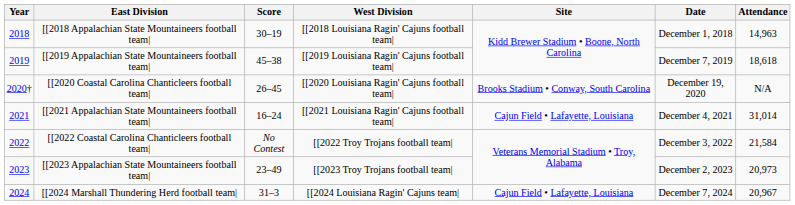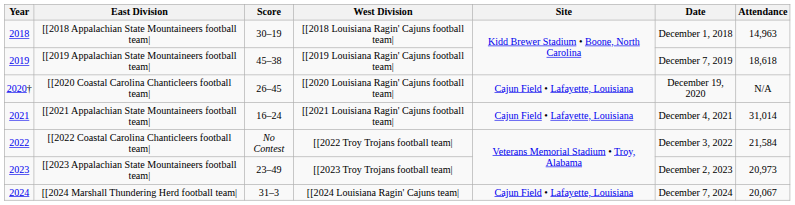 <table class="wikitable" style="text-align:center;">
 <tr>
 <th>Year</th>
 <th>East Division</th>
 <th>Score</th>
 <th>West Division</th>
 <th>Site</th>
 <th>Date</th>
 <th>Attendance</th>
 </tr>
 <tr>
 <td><a href='#'>2018</a></td>
 <td style=>[[2018 Appalachian State Mountaineers football team|</td>
 <td>30–19</td>
 <td style=>[[2018 Louisiana Ragin' Cajuns football team|</td>
 <td rowspan=2><a href='#'>Kidd Brewer Stadium</a> • <a href='#'>Boone, North Carolina</a></td>
 <td>December 1, 2018</td>
 <td>14,963</td>
 </tr>
 <tr>
 <td><a href='#'>2019</a></td>
 <td style=>[[2019 Appalachian State Mountaineers football team|</td>
 <td>45–38</td>
 <td style=>[[2019 Louisiana Ragin' Cajuns football team|</td>
 <td>December 7, 2019</td>
 <td>18,618</td>
 </tr>
 <tr>
 <td><a href='#'>2020</a>†</td>
 <td style=>[[2020 Coastal Carolina Chanticleers football team|</td>
 <td>26–45</td>
 <td style=>[[2020 Louisiana Ragin' Cajuns football team|</td>
-<td><a href='#'>Brooks Stadium</a> • <a href='#'>Conway, South Carolina</a></td>
+<td><a href='#'>Cajun Field</a> • <a href='#'>Lafayette, Louisiana</a></td>
 <td>December 19, 2020</td>
 <td>N/A</td>
 </tr>
 <tr>
 <td><a href='#'>2021</a></td>
 <td style=>[[2021 Appalachian State Mountaineers football team|</td>
 <td>16–24</td>
 <td style=>[[2021 Louisiana Ragin' Cajuns football team|</td>
 <td><a href='#'>Cajun Field</a> • <a href='#'>Lafayette, Louisiana</a></td>
 <td>December 4, 2021</td>
 <td>31,014</td>
 </tr>
 <tr>
 <td><a href='#'>2022</a></td>
 <td style=>[[2022 Coastal Carolina Chanticleers football team|</td>
 <td><em>No Contest</em></td>
 <td style=>[[2022 Troy Trojans football team|</td>
 <td rowspan=2><a href='#'>Veterans Memorial Stadium</a> • <a href='#'>Troy, Alabama</a></td>
 <td>December 3, 2022</td>
 <td>21,584</td>
 </tr>
 <tr>
 <td><a href='#'>2023</a></td>
 <td style=>[[2023 Appalachian State Mountaineers football team|</td>
 <td>23–49</td>
 <td style=>[[2023 Troy Trojans football team|</td>
 <td>December 2, 2023</td>
 <td>20,973</td>
 </tr>
 <tr>
 <td><a href='#'>2024</a></td>
 <td style=>[[2024 Marshall Thundering Herd football team|</td>
 <td>31–3</td>
 <td style=>[[2024 Louisiana Ragin' Cajuns team|</td>
 <td><a href='#'>Cajun Field</a> • <a href='#'>Lafayette, Louisiana</a></td>
 <td>December 7, 2024</td>
-<td>20,967</td>
+<td>20,067</td>
 </tr>
 </table>
